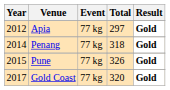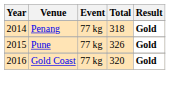 <table class="sortable wikitable" style="font-size: 95%;">
 <tr>
 <th>Year</th>
 <th>Venue</th>
 <th>Event</th>
 <th>Total</th>
 <th>Result</th>
 </tr>
 <tr>
-</tr>
-<tr style="background:#FFE4B5">
-<td align="center">2012</td>
-<td align="left"><a href='#'>Apia</a></td>
-<td align="left">77 kg</td>
-<td align="left">297</td>
-<td style="text-align:left; background:white"><strong>Gold</strong></td>
 </tr>
 <tr>
 </tr>
 <tr style="background:#FFE4B5">
 <td align="center">2014</td>
 <td align="left"><a href='#'>Penang</a></td>
 <td align="left">77 kg</td>
 <td align="left">318</td>
 <td style="text-align:left; background:white"><strong>Gold</strong></td>
 </tr>
 <tr>
 </tr>
 <tr style="background:#FFE4B5">
 <td align="center">2015</td>
 <td align="left"><a href='#'>Pune</a></td>
 <td align="left">77 kg</td>
 <td align="left">326</td>
 <td style="text-align:left; background:white"><strong>Gold</strong></td>
 </tr>
 <tr>
 </tr>
 <tr style="background:#FFE4B5">
-<td align="center">2017</td>
+<td align="center">2016</td>
 <td align="left"><a href='#'>Gold Coast</a></td>
 <td align="left">77 kg</td>
 <td align="left">320</td>
 <td style="text-align:left; background:white"><strong>Gold</strong></td>
 </tr>
 </table>
